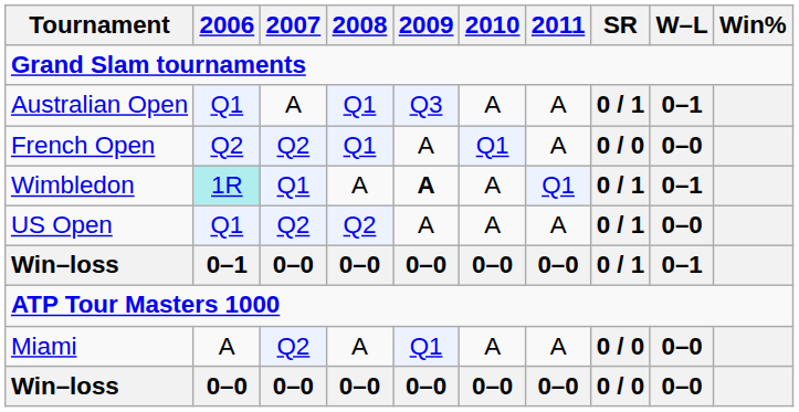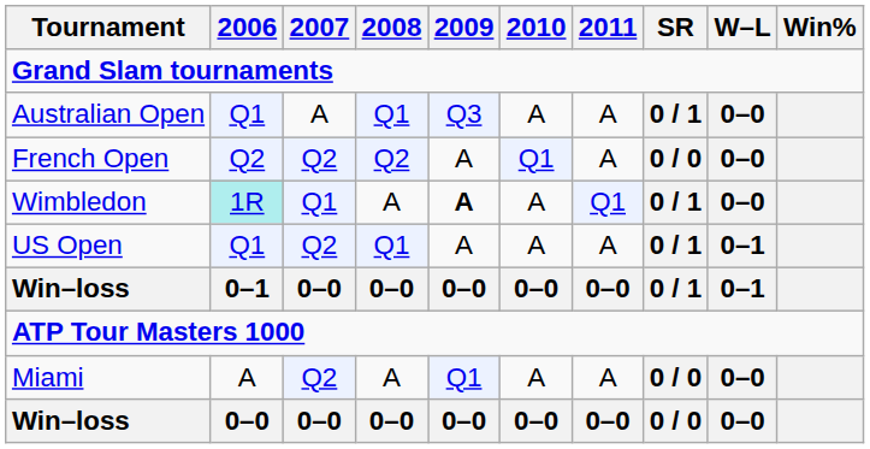 <table class=wikitable style=text-align:center;font-size:97%>
 <tr>
 <th>Tournament</th>
 <th><a href='#'>2006</a></th>
 <th><a href='#'>2007</a></th>
 <th><a href='#'>2008</a></th>
 <th><a href='#'>2009</a></th>
 <th><a href='#'>2010</a></th>
 <th><a href='#'>2011</a></th>
 <th>SR</th>
 <th>W–L</th>
 <th>Win%</th>
 </tr>
 <tr>
 <td colspan=25 style=text-align:left><a href='#'><strong>Grand Slam tournaments</strong></a></td>
 </tr>
 <tr>
 <td align=left><a href='#'>Australian Open</a></td>
 <td bgcolor=ecf2ff><a href='#'>Q1</a></td>
 <td>A</td>
 <td bgcolor=ecf2ff><a href='#'>Q1</a></td>
 <td bgcolor=ecf2ff><a href='#'>Q3</a></td>
 <td>A</td>
 <td>A</td>
 <th>0 / 1</th>
-<th>0–1</th>
+<th>0–0</th>
 <th></th>
 </tr>
 <tr>
 <td align=left><a href='#'>French Open</a></td>
 <td bgcolor=ecf2ff><a href='#'>Q2</a></td>
 <td bgcolor=ecf2ff><a href='#'>Q2</a></td>
-<td bgcolor=ecf2ff><a href='#'>Q1</a></td>
+<td bgcolor=ecf2ff><a href='#'>Q2</a></td>
 <td>A</td>
 <td bgcolor=ecf2ff><a href='#'>Q1</a></td>
 <td>A</td>
 <th>0 / 0</th>
 <th>0–0</th>
 <th></th>
 </tr>
 <tr>
 <td align=left><a href='#'>Wimbledon</a></td>
 <td bgcolor=afeeee><a href='#'>1R</a></td>
 <td bgcolor=ecf2ff><a href='#'>Q1</a></td>
 <td>A</td>
 <td><strong>A</strong></td>
 <td>A</td>
 <td bgcolor=ecf2ff><a href='#'>Q1</a></td>
 <th>0 / 1</th>
-<th>0–1</th>
+<th>0–0</th>
 <th></th>
 </tr>
 <tr>
 <td align=left><a href='#'>US Open</a></td>
 <td bgcolor=ecf2ff><a href='#'>Q1</a></td>
 <td bgcolor=ecf2ff><a href='#'>Q2</a></td>
-<td bgcolor=ecf2ff><a href='#'>Q2</a></td>
+<td bgcolor=ecf2ff><a href='#'>Q1</a></td>
 <td>A</td>
 <td>A</td>
 <td>A</td>
 <th>0 / 1</th>
-<th>0–0</th>
+<th>0–1</th>
 <th></th>
 </tr>
 <tr>
 <th style=text-align:left><strong>Win–loss</strong></th>
 <th>0–1</th>
 <th>0–0</th>
 <th>0–0</th>
 <th>0–0</th>
 <th>0–0</th>
 <th>0–0</th>
 <th>0 / 1</th>
 <th>0–1</th>
 <th></th>
 </tr>
 <tr>
 <td colspan=25 style=text-align:left><strong><a href='#'>ATP Tour Masters 1000</a></strong></td>
 </tr>
 <tr>
 <td align=left><a href='#'>Miami</a></td>
 <td>A</td>
 <td bgcolor=ecf2ff><a href='#'>Q2</a></td>
 <td>A</td>
 <td bgcolor=ecf2ff><a href='#'>Q1</a></td>
 <td>A</td>
 <td>A</td>
 <th>0 / 0</th>
 <th>0–0</th>
 <th></th>
 </tr>
 <tr>
 <th style=text-align:left><strong>Win–loss</strong></th>
 <th>0–0</th>
 <th>0–0</th>
 <th>0–0</th>
 <th>0–0</th>
 <th>0–0</th>
 <th>0–0</th>
 <th>0 / 0</th>
 <th>0–0</th>
 <th></th>
 </tr>
 </table>
